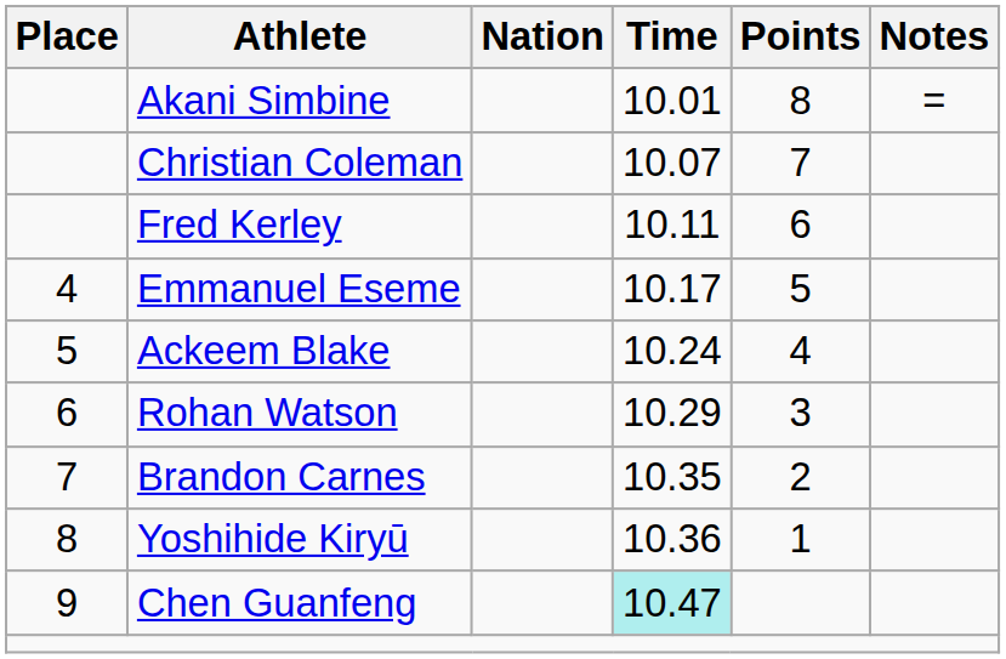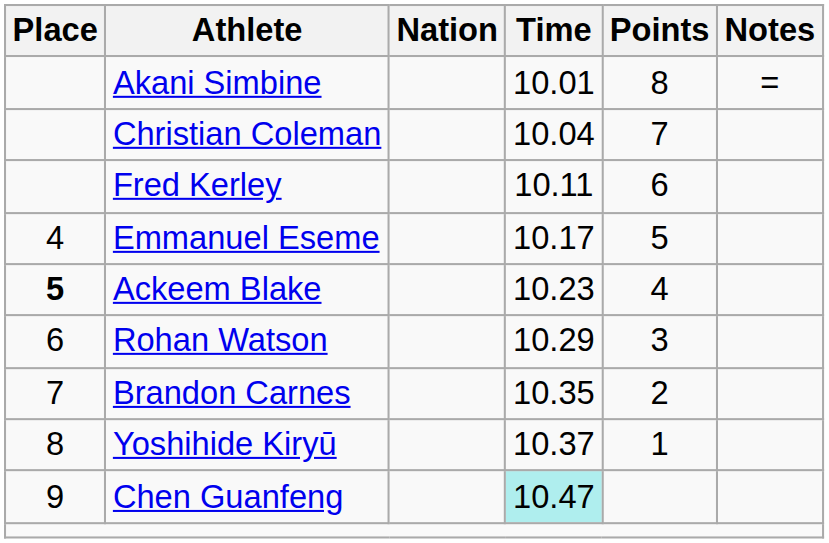 <table class="wikitable mw-datatable sortable" style="text-align:center;">
 <tr>
 <th scope="col">Place</th>
 <th scope="col">Athlete</th>
 <th scope="col">Nation</th>
 <th scope="col">Time</th>
 <th scope="col">Points</th>
 <th scope="col">Notes</th>
 </tr>
 <tr>
 <td></td>
 <td align="left"><a href='#'>Akani Simbine</a></td>
 <td align="left"></td>
 <td>10.01</td>
 <td>8</td>
 <td>=</td>
 </tr>
 <tr>
 <td></td>
 <td align="left"><a href='#'>Christian Coleman</a></td>
 <td align="left"></td>
-<td>10.07</td>
+<td>10.04</td>
 <td>7</td>
 <td></td>
 </tr>
 <tr>
 <td></td>
 <td align="left"><a href='#'>Fred Kerley</a></td>
 <td align="left"></td>
 <td>10.11</td>
 <td>6</td>
 <td></td>
 </tr>
 <tr>
 <td>4</td>
 <td align="left"><a href='#'>Emmanuel Eseme</a></td>
 <td align="left"></td>
 <td>10.17</td>
 <td>5</td>
 <td></td>
 </tr>
 <tr>
-<td>5</td>
+<td><strong>5</strong></td>
 <td align="left"><a href='#'>Ackeem Blake</a></td>
 <td align="left"></td>
-<td>10.24</td>
+<td>10.23</td>
 <td>4</td>
 <td></td>
 </tr>
 <tr>
 <td>6</td>
 <td align="left"><a href='#'>Rohan Watson</a></td>
 <td align="left"></td>
 <td>10.29</td>
 <td>3</td>
 <td></td>
 </tr>
 <tr>
 <td>7</td>
 <td align="left"><a href='#'>Brandon Carnes</a></td>
 <td align="left"></td>
 <td>10.35</td>
 <td>2</td>
 <td></td>
 </tr>
 <tr>
 <td>8</td>
 <td align="left"><a href='#'>Yoshihide Kiryū</a></td>
 <td align="left"></td>
-<td>10.36</td>
+<td>10.37</td>
 <td>1</td>
 <td></td>
 </tr>
 <tr>
 <td>9</td>
 <td align="left"><a href='#'>Chen Guanfeng</a></td>
 <td align="left"></td>
 <td style="background: paleturquoise;">10.47</td>
 <td></td>
 <td></td>
 </tr>
 <tr class="sortbottom">
 <td colspan="6"></td>
 </tr>
 </table>
